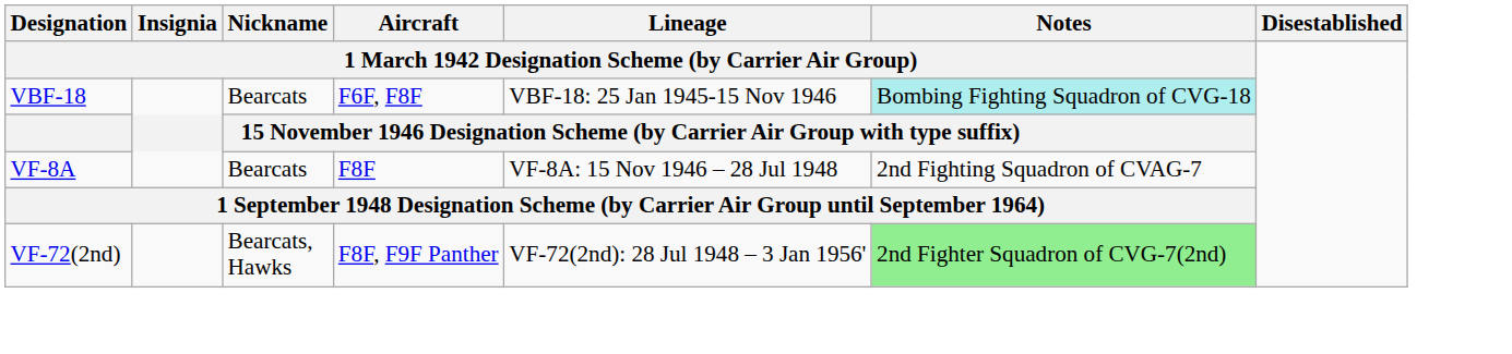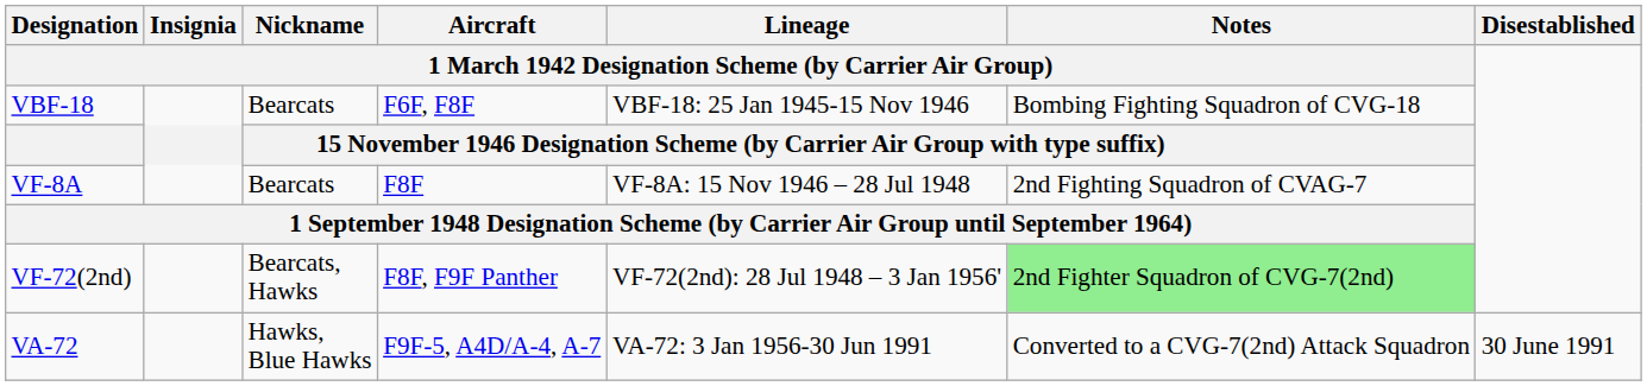 <table class="wikitable">
 <tr>
 <th>Designation</th>
 <th>Insignia</th>
 <th>Nickname</th>
 <th>Aircraft</th>
 <th>Lineage</th>
 <th>Notes</th>
 <th>Disestablished</th>
 </tr>
 <tr>
 <th colspan=6>1 March 1942 Designation Scheme (by Carrier Air Group)</th>
 </tr>
 <tr>
 <td><a href='#'>VBF-18</a></td>
 <td Rowspan="3"></td>
 <td>Bearcats</td>
 <td><a href='#'>F6F</a>, <a href='#'>F8F</a></td>
 <td>VBF-18: 25 Jan 1945-15 Nov 1946</td>
-<td style="background: paleturquoise;">Bombing Fighting Squadron of CVG-18</td>
+<td>Bombing Fighting Squadron of CVG-18</td>
 </tr>
 <tr>
 <th colspan=6>15 November 1946 Designation Scheme (by Carrier Air Group with type suffix)</th>
 </tr>
 <tr>
 <td><a href='#'>VF-8A</a></td>
 <td>Bearcats</td>
 <td><a href='#'>F8F</a></td>
 <td>VF-8A: 15 Nov 1946 – 28 Jul 1948</td>
 <td>2nd Fighting Squadron of CVAG-7</td>
 </tr>
 <tr>
 <th colspan=6>1 September 1948 Designation Scheme (by Carrier Air Group until September 1964)</th>
 </tr>
 <tr>
 <td><a href='#'>VF-72</a>(2nd)</td>
 <td></td>
 <td>Bearcats,<br>Hawks<br></td>
 <td><a href='#'>F8F</a>, <a href='#'>F9F Panther</a></td>
 <td style="white-space: nowrap;">VF-72(2nd): 28 Jul 1948 – 3 Jan 1956'</td>
 <td style="background: lightgreen;">2nd Fighter Squadron of CVG-7(2nd)</td>
 </tr>
+<tr>
+<td><a href='#'>VA-72</a></td>
+<td></td>
+<td>Hawks,<br>Blue Hawks</td>
+<td><a href='#'>F9F-5</a>, <a href='#'>A4D/A-4</a>, <a href='#'>A-7</a></td>
+<td>VA-72: 3 Jan 1956-30 Jun 1991</td>
+<td>Converted to a CVG-7(2nd) Attack Squadron</td>
+<td>30 June 1991</td>
+</tr>
 </table>
